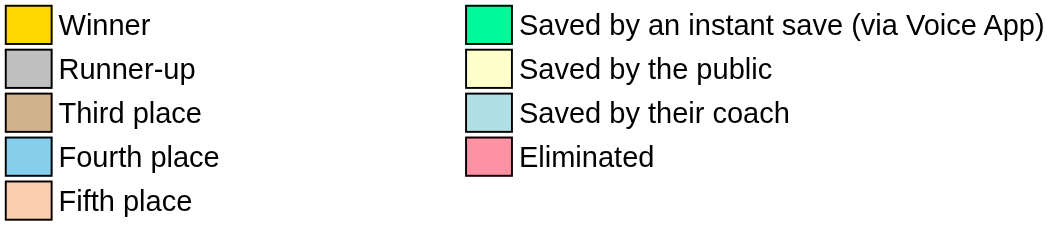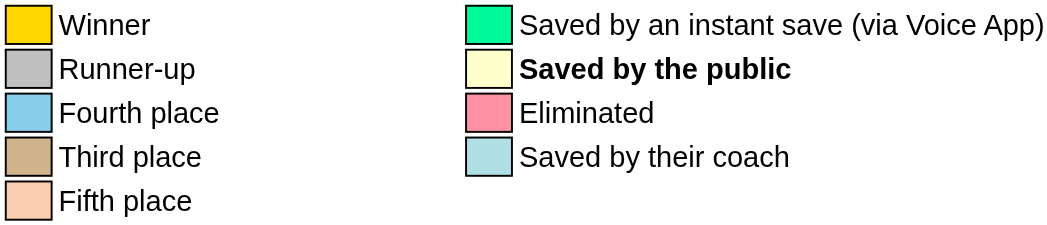 <table class="toccolours" style="font-size: 95%; white-space: nowrap; float:left">
 <tr>
 <td style="background: gold; border:1px solid black">     </td>
 <td>Winner</td>
 <td>     </td>
 <td>     </td>
 <td>     </td>
 <td>     </td>
 <td>     </td>
 <td style="background:#00FA9A; border:1px solid black">     </td>
 <td>Saved by an instant save (via Voice App)</td>
 </tr>
 <tr>
 <td style="background: silver; border:1px solid black">     </td>
 <td>Runner-up</td>
 <td>     </td>
 <td>     </td>
 <td>     </td>
 <td>     </td>
 <td>     </td>
 <td style="background:#FFFFCC; border:1px solid black">     </td>
-<td>Saved by the public</td>
+<td><strong>Saved by the public</strong></td>
+</tr>
+<tr>
+<td style="background: skyblue; border:1px solid black">     </td>
+<td>Fourth place</td>
+<td>     </td>
+<td>     </td>
+<td>     </td>
+<td>     </td>
+<td>     </td>
+<td style="background:#FF91A4; border:1px solid black">     </td>
+<td>Eliminated</td>
 </tr>
 <tr>
 <td style="background: tan; border:1px solid black">     </td>
 <td>Third place</td>
 <td>     </td>
 <td>     </td>
 <td>     </td>
 <td>     </td>
 <td>     </td>
 <td style="background:#B0E0E6; border:1px solid black">     </td>
 <td>Saved by their coach</td>
 </tr>
 <tr>
-<td style="background: skyblue; border:1px solid black">     </td>
-<td>Fourth place</td>
-<td>     </td>
-<td>     </td>
-<td>     </td>
-<td>     </td>
-<td>     </td>
-<td style="background:#FF91A4; border:1px solid black">     </td>
-<td>Eliminated</td>
-</tr>
-<tr>
 <td style="background:#fbceb1; border:1px solid black">     </td>
 <td>Fifth place</td>
 </tr>
 </table>
